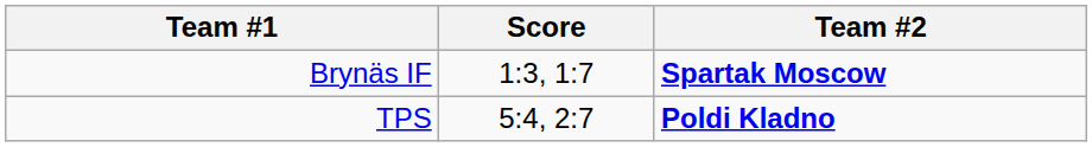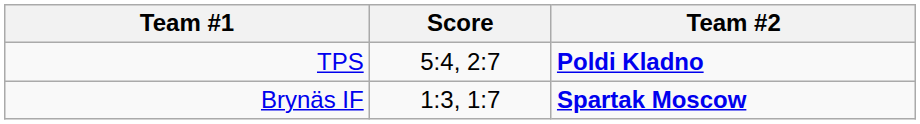 <table class="wikitable" style="text-align: center;">
 <tr>
 <th width=22%>Team #1</th>
 <th width=11%>Score</th>
 <th width=22%>Team #2</th>
 </tr>
 <tr>
+<td style="text-align: right;"><a href='#'>TPS</a> </td>
+<td>5:4, 2:7</td>
+<td style="text-align: left;"> <strong><a href='#'>Poldi Kladno</a></strong></td>
+</tr>
+<tr>
 <td style="text-align: right;"><a href='#'>Brynäs IF</a> </td>
 <td>1:3, 1:7</td>
 <td style="text-align: left;"> <strong><a href='#'>Spartak Moscow</a></strong></td>
 </tr>
-<tr>
-<td style="text-align: right;"><a href='#'>TPS</a> </td>
-<td>5:4, 2:7</td>
-<td style="text-align: left;"> <strong><a href='#'>Poldi Kladno</a></strong></td>
-</tr>
 </table>
